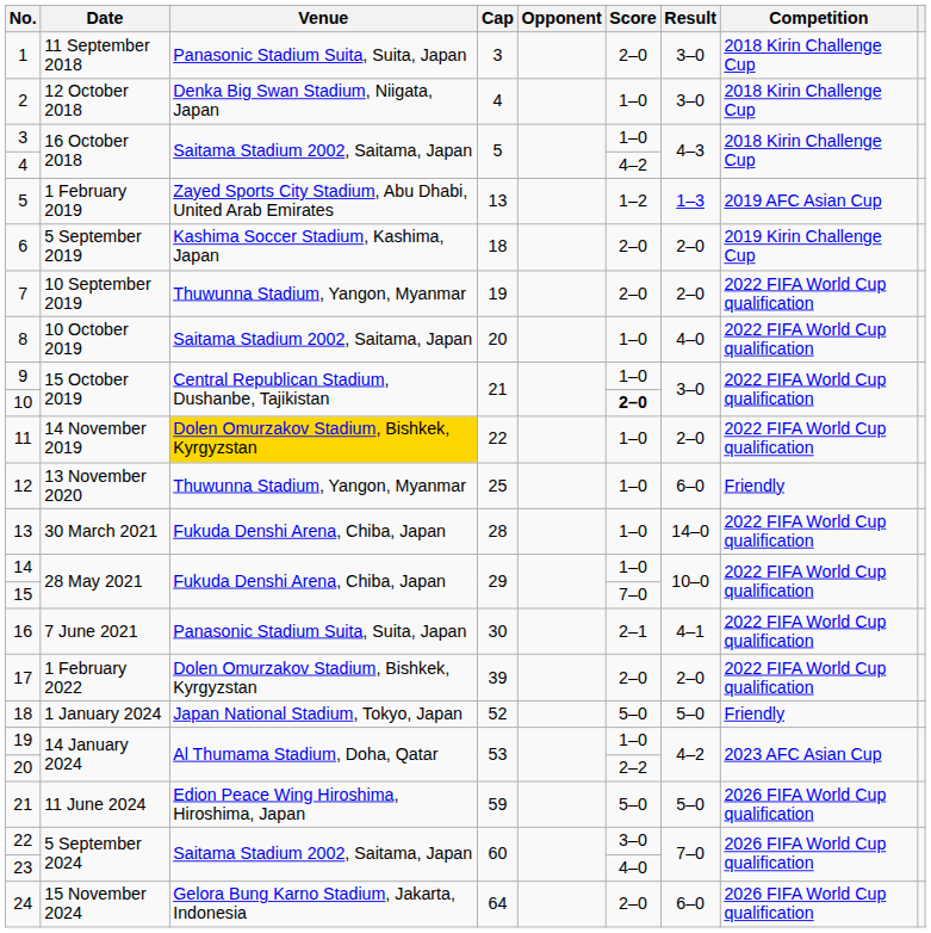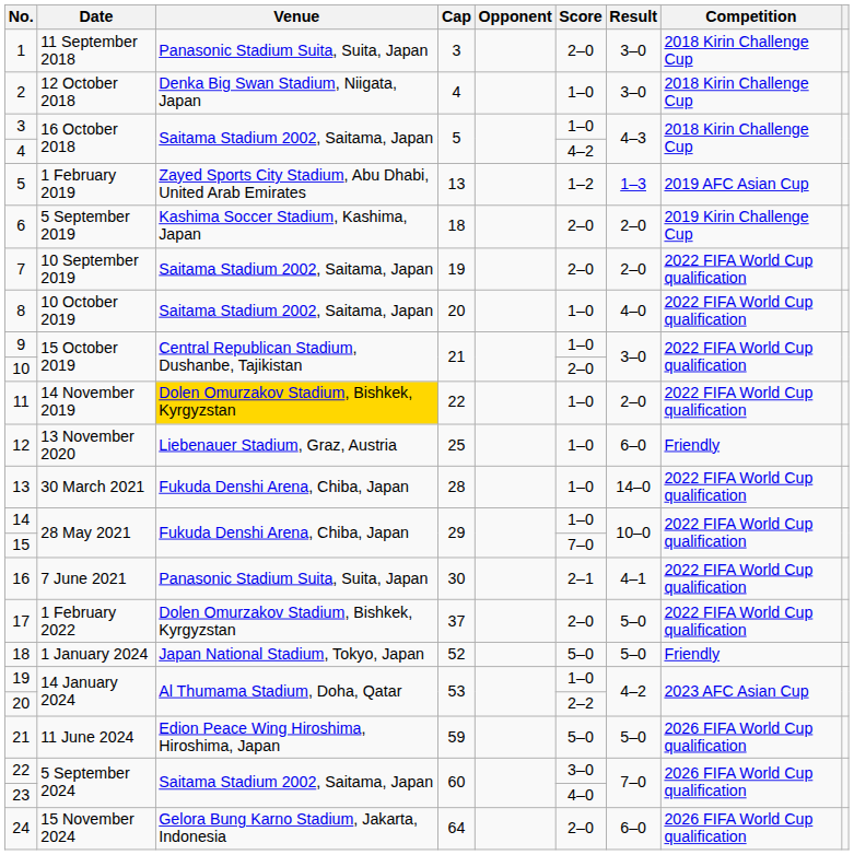 <table class="wikitable sortable">
 <tr>
 <th scope="col">No.</th>
 <th scope="col">Date</th>
 <th scope="col">Venue</th>
 <th scope="col">Cap</th>
 <th scope="col">Opponent</th>
 <th scope="col">Score</th>
 <th scope="col">Result</th>
 <th scope="col">Competition</th>
 <th scope="col" class="unsortable"></th>
 </tr>
 <tr>
 <td style="text-align: center;">1</td>
 <td>11 September 2018</td>
 <td><a href='#'>Panasonic Stadium Suita</a>, Suita, Japan</td>
 <td style="text-align: center;">3</td>
 <td></td>
 <td style="text-align: center;">2–0</td>
 <td style="text-align: center;">3–0</td>
 <td><a href='#'>2018 Kirin Challenge Cup</a></td>
 <td style="text-align: center;"></td>
 </tr>
 <tr>
 <td style="text-align: center;">2</td>
 <td>12 October 2018</td>
 <td><a href='#'>Denka Big Swan Stadium</a>, Niigata, Japan</td>
 <td style="text-align: center;">4</td>
 <td></td>
 <td style="text-align: center;">1–0</td>
 <td style="text-align: center;">3–0</td>
 <td><a href='#'>2018 Kirin Challenge Cup</a></td>
 <td style="text-align: center;"></td>
 </tr>
 <tr>
 <td style="text-align: center;">3</td>
 <td rowspan="2">16 October 2018</td>
 <td rowspan="2"><a href='#'>Saitama Stadium 2002</a>, Saitama, Japan</td>
 <td rowspan="2" style="text-align: center;">5</td>
 <td rowspan="2"></td>
 <td style="text-align: center;">1–0</td>
 <td rowspan="2" style="text-align: center;">4–3</td>
 <td rowspan="2"><a href='#'>2018 Kirin Challenge Cup</a></td>
 <td rowspan="2" style="text-align: center;"></td>
 </tr>
 <tr>
 <td style="text-align: center;">4</td>
 <td style="text-align: center;">4–2</td>
 </tr>
 <tr>
 <td style="text-align: center;">5</td>
 <td>1 February 2019</td>
 <td><a href='#'>Zayed Sports City Stadium</a>, Abu Dhabi, United Arab Emirates</td>
 <td style="text-align: center;">13</td>
 <td></td>
 <td style="text-align: center;">1–2</td>
 <td style="text-align: center;"><a href='#'>1–3</a></td>
 <td><a href='#'>2019 AFC Asian Cup</a></td>
 <td style="text-align: center;"></td>
 </tr>
 <tr>
 <td style="text-align: center;">6</td>
 <td>5 September 2019</td>
 <td><a href='#'>Kashima Soccer Stadium</a>, Kashima, Japan</td>
 <td style="text-align: center;">18</td>
 <td></td>
 <td style="text-align: center;">2–0</td>
 <td style="text-align: center;">2–0</td>
 <td><a href='#'>2019 Kirin Challenge Cup</a></td>
 <td style="text-align: center;"></td>
 </tr>
 <tr>
 <td style="text-align: center;">7</td>
 <td>10 September 2019</td>
-<td><a href='#'>Thuwunna Stadium</a>, Yangon, Myanmar</td>
+<td><a href='#'>Saitama Stadium 2002</a>, Saitama, Japan</td>
 <td style="text-align: center;">19</td>
 <td></td>
 <td style="text-align: center;">2–0</td>
 <td style="text-align: center;">2–0</td>
 <td><a href='#'>2022 FIFA World Cup qualification</a></td>
 <td style="text-align: center;"></td>
 </tr>
 <tr>
 <td style="text-align: center;">8</td>
 <td>10 October 2019</td>
 <td><a href='#'>Saitama Stadium 2002</a>, Saitama, Japan</td>
 <td style="text-align: center;">20</td>
 <td></td>
 <td style="text-align: center;">1–0</td>
 <td style="text-align: center;">4–0</td>
 <td><a href='#'>2022 FIFA World Cup qualification</a></td>
 <td style="text-align: center;"></td>
 </tr>
 <tr>
 <td style="text-align: center;">9</td>
 <td rowspan="2">15 October 2019</td>
 <td rowspan="2"><a href='#'>Central Republican Stadium</a>, Dushanbe, Tajikistan</td>
 <td rowspan="2" style="text-align: center;">21</td>
 <td rowspan="2"></td>
 <td style="text-align: center;">1–0</td>
 <td rowspan="2" style="text-align: center;">3–0</td>
 <td rowspan="2"><a href='#'>2022 FIFA World Cup qualification</a></td>
 <td rowspan="2" style="text-align: center;"></td>
 </tr>
 <tr>
 <td style="text-align: center;">10</td>
-<td style="text-align: center;"><strong>2–0</strong></td>
+<td style="text-align: center;">2–0</td>
 </tr>
 <tr>
 <td style="text-align: center;">11</td>
 <td>14 November 2019</td>
 <td style="background: gold;"><a href='#'>Dolen Omurzakov Stadium</a>, Bishkek, Kyrgyzstan</td>
 <td style="text-align: center;">22</td>
 <td></td>
 <td style="text-align: center;">1–0</td>
 <td style="text-align: center;">2–0</td>
 <td><a href='#'>2022 FIFA World Cup qualification</a></td>
 <td style="text-align: center;"></td>
 </tr>
 <tr>
 <td style="text-align: center;">12</td>
 <td>13 November 2020</td>
-<td><a href='#'>Thuwunna Stadium</a>, Yangon, Myanmar</td>
+<td><a href='#'>Liebenauer Stadium</a>, Graz, Austria</td>
 <td style="text-align: center;">25</td>
 <td></td>
 <td style="text-align: center;">1–0</td>
 <td style="text-align: center;">6–0</td>
 <td><a href='#'>Friendly</a></td>
 <td style="text-align: center;"></td>
 </tr>
 <tr>
 <td style="text-align: center;">13</td>
 <td>30 March 2021</td>
 <td><a href='#'>Fukuda Denshi Arena</a>, Chiba, Japan</td>
 <td style="text-align: center;">28</td>
 <td></td>
 <td style="text-align: center;">1–0</td>
 <td style="text-align: center;">14–0</td>
 <td><a href='#'>2022 FIFA World Cup qualification</a></td>
 <td style="text-align: center;"></td>
 </tr>
 <tr>
 <td style="text-align: center;">14</td>
 <td rowspan="2">28 May 2021</td>
 <td rowspan="2"><a href='#'>Fukuda Denshi Arena</a>, Chiba, Japan</td>
 <td rowspan="2" style="text-align: center;">29</td>
 <td rowspan="2"></td>
 <td style="text-align: center;">1–0</td>
 <td rowspan="2" style="text-align: center;">10–0</td>
 <td rowspan="2"><a href='#'>2022 FIFA World Cup qualification</a></td>
 <td rowspan="2" style="text-align: center;"></td>
 </tr>
 <tr>
 <td style="text-align: center;">15</td>
 <td style="text-align: center;">7–0</td>
 </tr>
 <tr>
 <td style="text-align: center;">16</td>
 <td>7 June 2021</td>
 <td><a href='#'>Panasonic Stadium Suita</a>, Suita, Japan</td>
 <td style="text-align: center;">30</td>
 <td></td>
 <td style="text-align: center;">2–1</td>
 <td style="text-align: center;">4–1</td>
 <td><a href='#'>2022 FIFA World Cup qualification</a></td>
 <td style="text-align: center;"></td>
 </tr>
 <tr>
 <td style="text-align: center;">17</td>
 <td>1 February 2022</td>
 <td><a href='#'>Dolen Omurzakov Stadium</a>, Bishkek, Kyrgyzstan</td>
-<td style="text-align: center;">39</td>
+<td style="text-align: center;">37</td>
 <td></td>
 <td style="text-align: center;">2–0</td>
-<td style="text-align: center;">2–0</td>
+<td style="text-align: center;">5–0</td>
 <td><a href='#'>2022 FIFA World Cup qualification</a></td>
 <td style="text-align: center;"></td>
 </tr>
 <tr>
 <td style="text-align: center;">18</td>
 <td>1 January 2024</td>
 <td><a href='#'>Japan National Stadium</a>, Tokyo, Japan</td>
 <td style="text-align: center;">52</td>
 <td></td>
 <td style="text-align: center;">5–0</td>
 <td style="text-align: center;">5–0</td>
 <td><a href='#'>Friendly</a></td>
 <td style="text-align: center;"></td>
 </tr>
 <tr>
 <td style="text-align: center;">19</td>
 <td rowspan="2">14 January 2024</td>
 <td rowspan="2"><a href='#'>Al Thumama Stadium</a>, Doha, Qatar</td>
 <td rowspan="2" style="text-align: center;">53</td>
 <td rowspan="2"></td>
 <td style="text-align: center;">1–0</td>
 <td rowspan="2" style="text-align: center;">4–2</td>
 <td rowspan="2"><a href='#'>2023 AFC Asian Cup</a></td>
 <td rowspan="2" style="text-align: center;"></td>
 </tr>
 <tr>
 <td style="text-align: center;">20</td>
 <td style="text-align: center;">2–2</td>
 </tr>
 <tr>
 <td style="text-align: center;">21</td>
 <td>11 June 2024</td>
 <td><a href='#'>Edion Peace Wing Hiroshima</a>, Hiroshima, Japan</td>
 <td style="text-align: center;">59</td>
 <td></td>
 <td style="text-align: center;">5–0</td>
 <td style="text-align: center;">5–0</td>
 <td><a href='#'>2026 FIFA World Cup qualification</a></td>
 <td style="text-align: center;"></td>
 </tr>
 <tr>
 <td style="text-align: center;">22</td>
 <td rowspan="2">5 September 2024</td>
 <td rowspan="2"><a href='#'>Saitama Stadium 2002</a>, Saitama, Japan</td>
 <td rowspan="2" style="text-align: center;">60</td>
 <td rowspan="2"></td>
 <td style="text-align: center;">3–0</td>
 <td rowspan="2" style="text-align: center;">7–0</td>
 <td rowspan="2"><a href='#'>2026 FIFA World Cup qualification</a></td>
 <td rowspan="2" style="text-align: center;"></td>
 </tr>
 <tr>
 <td style="text-align: center;">23</td>
 <td style="text-align: center;">4–0</td>
 </tr>
 <tr>
 <td style="text-align: center;">24</td>
 <td>15 November 2024</td>
 <td><a href='#'>Gelora Bung Karno Stadium</a>, Jakarta, Indonesia</td>
 <td style="text-align: center;">64</td>
 <td></td>
 <td style="text-align: center;">2–0</td>
 <td style="text-align: center;">6–0</td>
 <td><a href='#'>2026 FIFA World Cup qualification</a></td>
 <td style="text-align: center;"></td>
 </tr>
 </table>
